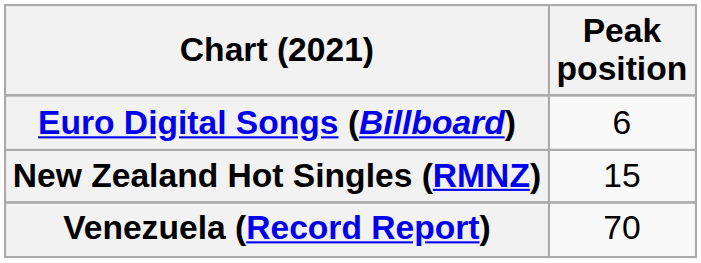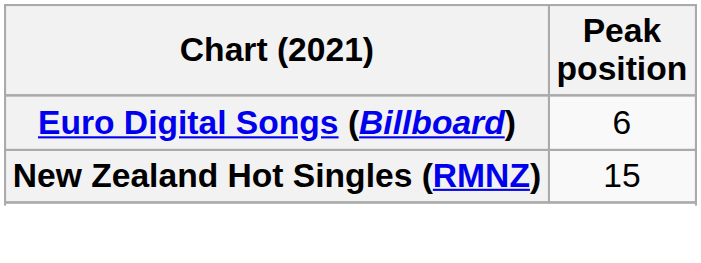 <table class="wikitable sortable plainrowheaders" style="text-align:center">
 <tr>
 <th scope="col">Chart (2021)</th>
 <th scope="col">Peak<br>position</th>
 </tr>
 <tr>
 </tr>
 <tr>
 <th scope="row"><a href='#'>Euro Digital Songs</a> (<em><a href='#'>Billboard</a></em>)</th>
 <td>6</td>
 </tr>
 <tr>
 </tr>
 <tr>
 <th scope="row">New Zealand Hot Singles (<a href='#'>RMNZ</a>)</th>
 <td>15</td>
 </tr>
 <tr>
 </tr>
 <tr>
 </tr>
-<tr>
-<th scope="row">Venezuela (<a href='#'>Record Report</a>)</th>
-<td>70</td>
-</tr>
 </table>
